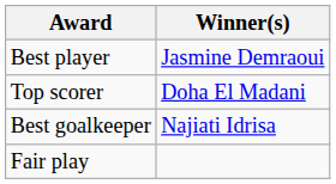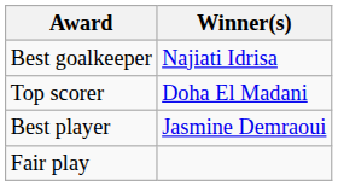 <table class="wikitable">
 <tr>
 <th>Award</th>
 <th>Winner(s)</th>
 </tr>
 <tr>
-<td>Best player</td>
-<td> <a href='#'>Jasmine Demraoui</a></td>
+<td>Best goalkeeper</td>
+<td> <a href='#'>Najiati Idrisa</a></td>
 </tr>
 <tr>
 <td>Top scorer</td>
 <td> <a href='#'>Doha El Madani</a></td>
 </tr>
 <tr>
-<td>Best goalkeeper</td>
-<td> <a href='#'>Najiati Idrisa</a></td>
+<td>Best player</td>
+<td> <a href='#'>Jasmine Demraoui</a></td>
 </tr>
 <tr>
 <td>Fair play</td>
 <td></td>
 </tr>
 </table>
